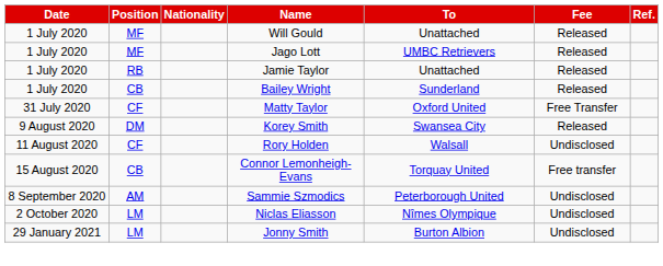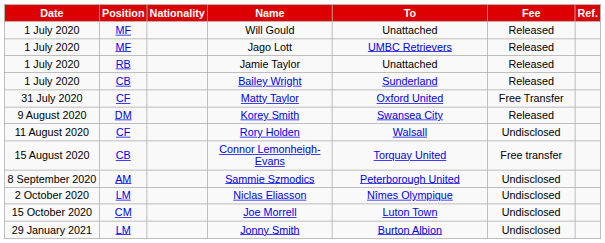 <table class="wikitable"  style="text-align:center; font-size:90%; ">
 <tr>
 <th style="background:#DD0000; color:#FFFFFF; width:120px;">Date</th>
 <th style="background:#DD0000; color:#FFFFFF; width:50px;">Position</th>
 <th style="background:#DD0000; color:#FFFFFF; width:50px;">Nationality</th>
 <th style="background:#DD0000; color:#FFFFFF; width:160px;">Name</th>
 <th style="background:#DD0000; color:#FFFFFF; width:200px;">To</th>
 <th style="background:#DD0000; color:#FFFFFF; width:110px;">Fee</th>
 <th style="background:#DD0000; color:#FFFFFF; width:25px;">Ref.</th>
 </tr>
 <tr>
 <td>1 July 2020</td>
 <td><a href='#'>MF</a></td>
 <td></td>
 <td>Will Gould</td>
 <td> Unattached</td>
 <td>Released</td>
 <td></td>
 </tr>
 <tr>
 <td>1 July 2020</td>
 <td><a href='#'>MF</a></td>
 <td></td>
 <td>Jago Lott</td>
 <td> <a href='#'>UMBC Retrievers</a></td>
 <td>Released</td>
 <td></td>
 </tr>
 <tr>
 <td>1 July 2020</td>
 <td><a href='#'>RB</a></td>
 <td></td>
 <td>Jamie Taylor</td>
 <td> Unattached</td>
 <td>Released</td>
 <td></td>
 </tr>
 <tr>
 <td>1 July 2020</td>
 <td><a href='#'>CB</a></td>
 <td></td>
 <td><a href='#'>Bailey Wright</a></td>
 <td> <a href='#'>Sunderland</a></td>
 <td>Released</td>
 <td></td>
 </tr>
 <tr>
 <td>31 July 2020</td>
 <td><a href='#'>CF</a></td>
 <td></td>
 <td><a href='#'>Matty Taylor</a></td>
 <td> <a href='#'>Oxford United</a></td>
 <td>Free Transfer</td>
 <td></td>
 </tr>
 <tr>
 <td>9 August 2020</td>
 <td><a href='#'>DM</a></td>
 <td></td>
 <td><a href='#'>Korey Smith</a></td>
 <td> <a href='#'>Swansea City</a></td>
 <td>Released</td>
 <td></td>
 </tr>
 <tr>
 <td>11 August 2020</td>
 <td><a href='#'>CF</a></td>
 <td></td>
 <td><a href='#'>Rory Holden</a></td>
 <td> <a href='#'>Walsall</a></td>
 <td>Undisclosed</td>
 <td></td>
 </tr>
 <tr>
 <td>15 August 2020</td>
 <td><a href='#'>CB</a></td>
 <td></td>
 <td><a href='#'>Connor Lemonheigh-Evans</a></td>
 <td> <a href='#'>Torquay United</a></td>
 <td>Free transfer</td>
 <td></td>
 </tr>
 <tr>
 <td>8 September 2020</td>
 <td><a href='#'>AM</a></td>
 <td></td>
 <td><a href='#'>Sammie Szmodics</a></td>
 <td> <a href='#'>Peterborough United</a></td>
 <td>Undisclosed</td>
 <td></td>
 </tr>
 <tr>
 <td>2 October 2020</td>
 <td><a href='#'>LM</a></td>
 <td></td>
 <td><a href='#'>Niclas Eliasson</a></td>
 <td> <a href='#'>Nîmes Olympique</a></td>
 <td>Undisclosed</td>
 <td></td>
 </tr>
 <tr>
+<td>15 October 2020</td>
+<td><a href='#'>CM</a></td>
+<td></td>
+<td><a href='#'>Joe Morrell</a></td>
+<td> <a href='#'>Luton Town</a></td>
+<td>Undisclosed</td>
+<td></td>
+</tr>
+<tr>
 <td>29 January 2021</td>
 <td><a href='#'>LM</a></td>
 <td></td>
 <td><a href='#'>Jonny Smith</a></td>
 <td> <a href='#'>Burton Albion</a></td>
 <td>Undisclosed</td>
 <td></td>
 </tr>
 </table>
